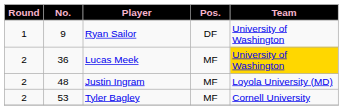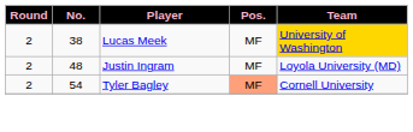 <table class="wikitable"  style="text-align:center; font-size:90%; ">
 <tr>
 <th style="background:#000000; color:#F7B5CD; width:50px;">Round</th>
 <th style="background:#000000; color:#F7B5CD; width:50px;">No.</th>
 <th style="background:#000000; color:#F7B5CD; width:150px;">Player</th>
 <th style="background:#000000; color:#F7B5CD; width:50px;">Pos.</th>
 <th style="background:#000000; color:#F7B5CD; width:150px;">Team</th>
 </tr>
 <tr>
-<td>1</td>
-<td>9</td>
-<td align="left"> <a href='#'>Ryan Sailor</a></td>
-<td>DF</td>
-<td align="left"><a href='#'>University of Washington</a></td>
-</tr>
-<tr>
 <td>2</td>
-<td>36</td>
+<td>38</td>
 <td align="left">  <a href='#'>Lucas Meek</a></td>
 <td>MF</td>
 <td align="left" style="background: gold;"><a href='#'>University of Washington</a></td>
 </tr>
 <tr>
 <td>2</td>
 <td>48</td>
 <td align="left">  <a href='#'>Justin Ingram</a></td>
 <td>MF</td>
 <td align="left"><a href='#'>Loyola University (MD)</a></td>
 </tr>
 <tr>
 <td>2</td>
-<td>53</td>
+<td>54</td>
 <td align="left">  <a href='#'>Tyler Bagley</a></td>
-<td>MF</td>
+<td style="background: lightsalmon;">MF</td>
 <td align="left"><a href='#'>Cornell University</a></td>
 </tr>
 <tr>
 </tr>
 </table>
